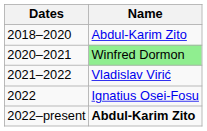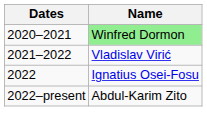 <table class="wikitable">
 <tr>
 <th>Dates</th>
 <th>Name</th>
-</tr>
-<tr>
-<td>2018–2020</td>
-<td> <a href='#'>Abdul-Karim Zito</a></td>
 </tr>
 <tr>
 <td>2020–2021</td>
 <td style="background: lightgreen;"> Winfred Dormon</td>
 </tr>
 <tr>
 <td>2021–2022</td>
 <td> <a href='#'>Vladislav Virić</a></td>
 </tr>
 <tr>
 <td>2022</td>
 <td> <a href='#'>Ignatius Osei-Fosu</a></td>
 </tr>
 <tr>
 <td>2022–present</td>
-<td><strong> Abdul-Karim Zito</strong></td>
+<td> Abdul-Karim Zito</td>
 </tr>
 </table>
